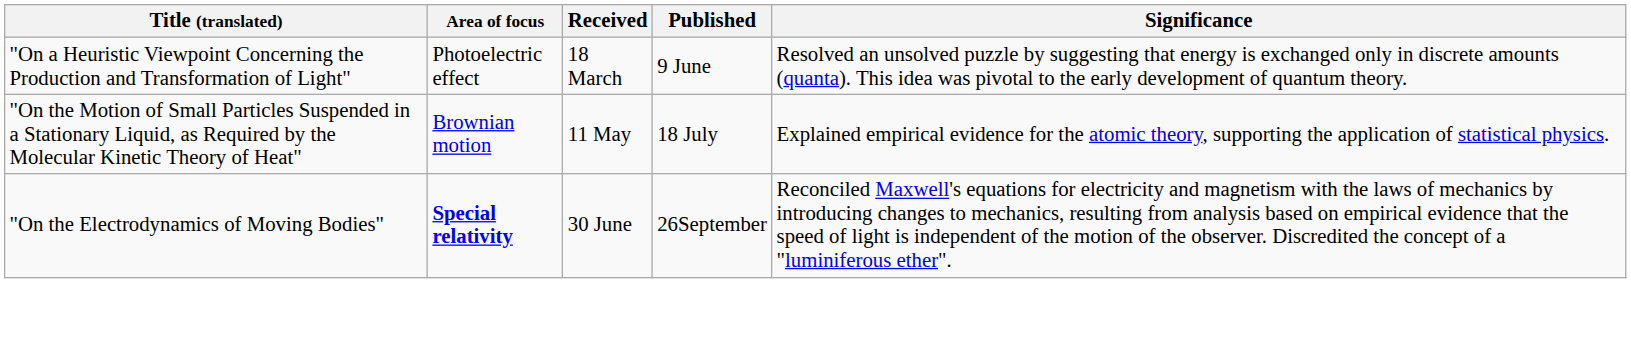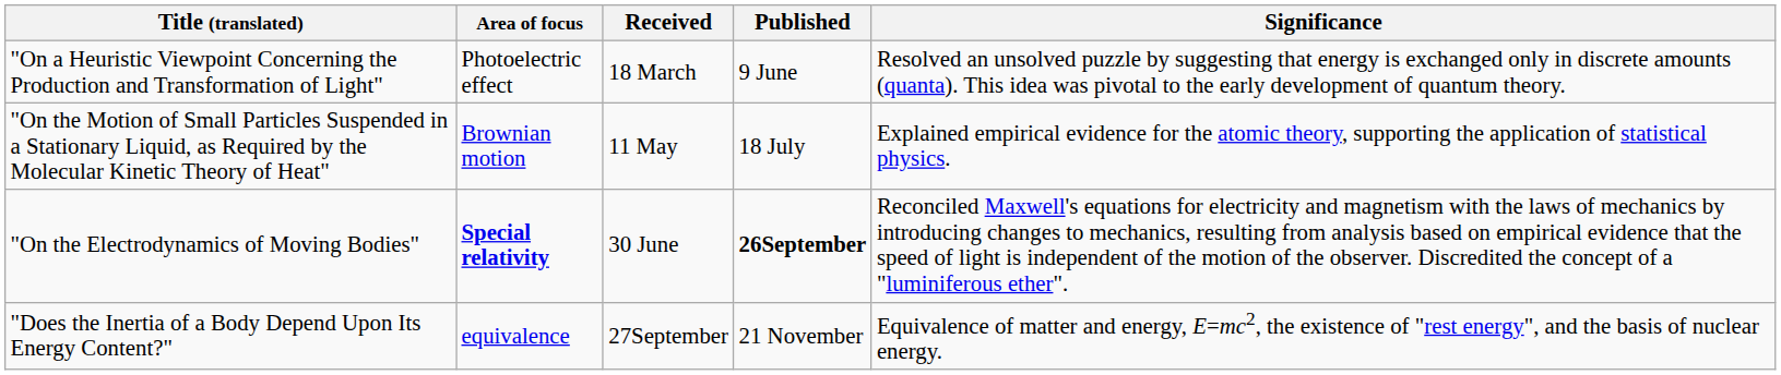 <table class=wikitable>
 <tr>
 <th>Title <small>(translated)</small></th>
 <th><small>Area of focus</small></th>
 <th>Received</th>
 <th>Published</th>
 <th>Significance</th>
 </tr>
 <tr>
 <td>"On a Heuristic Viewpoint Concerning the Production and Transformation of Light"</td>
 <td>Photoelectric effect</td>
 <td>18 March</td>
 <td>9 June</td>
 <td>Resolved an unsolved puzzle by suggesting that energy is exchanged only in discrete amounts (<a href='#'>quanta</a>). This idea was pivotal to the early development of quantum theory.</td>
 </tr>
 <tr>
 <td>"On the Motion of Small Particles Suspended in a Stationary Liquid, as Required by the Molecular Kinetic Theory of Heat"</td>
 <td><a href='#'>Brownian motion</a></td>
 <td>11 May</td>
 <td>18 July</td>
 <td>Explained empirical evidence for the <a href='#'>atomic theory</a>, supporting the application of <a href='#'>statistical physics</a>.</td>
 </tr>
 <tr>
 <td>"On the Electrodynamics of Moving Bodies"</td>
 <td><strong><a href='#'>Special relativity</a></strong></td>
 <td>30 June</td>
-<td>26September</td>
+<td><strong>26September</strong></td>
 <td>Reconciled <a href='#'>Maxwell</a>'s equations for electricity and magnetism with the laws of mechanics by introducing changes to mechanics, resulting from analysis based on empirical evidence that the speed of light is independent of the motion of the observer. Discredited the concept of a "<a href='#'>luminiferous ether</a>".</td>
 </tr>
+<tr>
+<td>"Does the Inertia of a Body Depend Upon Its Energy Content?"</td>
+<td><a href='#'> equivalence</a></td>
+<td>27September</td>
+<td>21 November</td>
+<td>Equivalence of matter and energy, <em>E</em>=<em>mc</em><sup>2</sup>, the existence of "<a href='#'>rest energy</a>", and the basis of nuclear energy.</td>
+</tr>
 </table>
